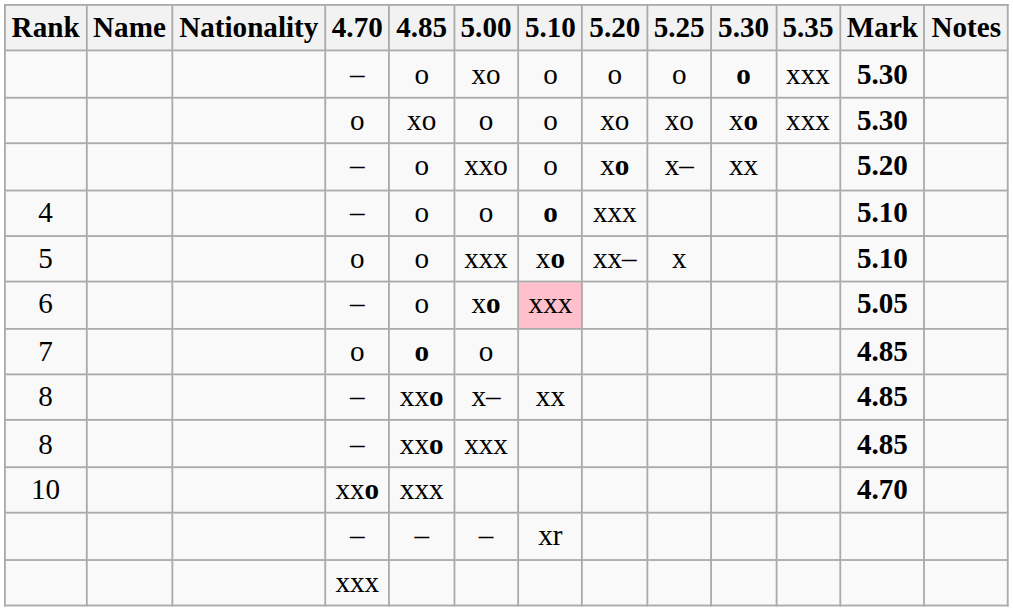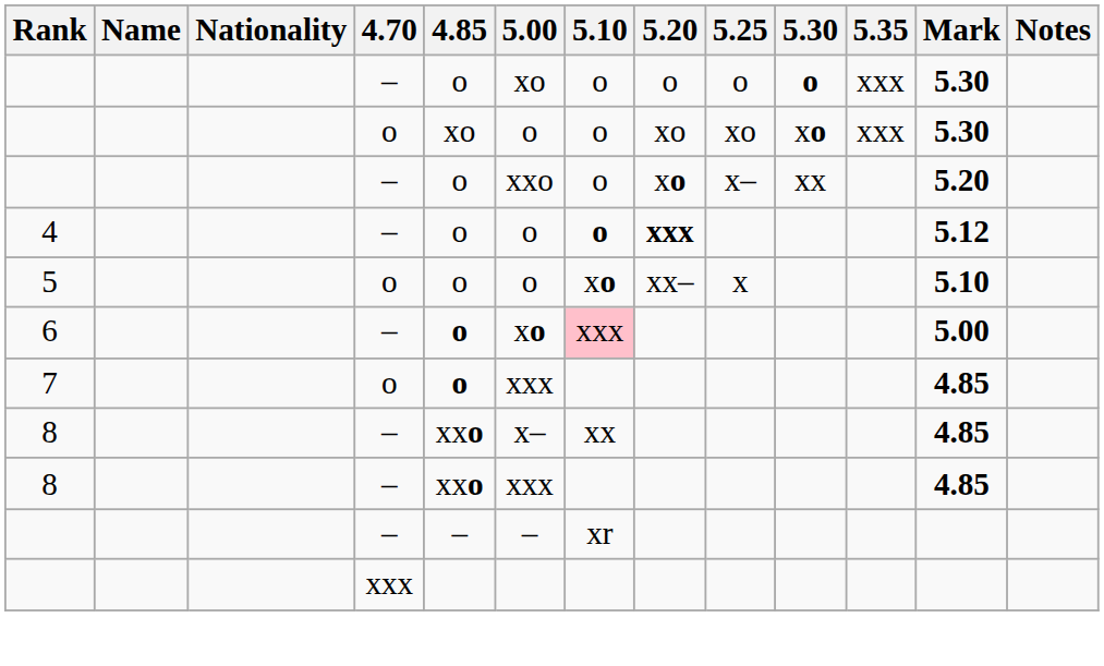 <table class="wikitable sortable" style="text-align:center">
 <tr>
 <th>Rank</th>
 <th>Name</th>
 <th>Nationality</th>
 <th>4.70</th>
 <th>4.85</th>
 <th>5.00</th>
 <th>5.10</th>
 <th>5.20</th>
 <th>5.25</th>
 <th>5.30</th>
 <th>5.35</th>
 <th>Mark</th>
 <th>Notes</th>
 </tr>
 <tr>
 <td></td>
 <td align=left></td>
 <td align=left></td>
 <td>–</td>
 <td>o</td>
 <td>xo</td>
 <td>o</td>
 <td>o</td>
 <td>o</td>
 <td><strong>o</strong></td>
 <td>xxx</td>
 <td><strong>5.30</strong></td>
 <td></td>
 </tr>
 <tr>
 <td></td>
 <td align=left></td>
 <td align=left></td>
 <td>o</td>
 <td>xo</td>
 <td>o</td>
 <td>o</td>
 <td>xo</td>
 <td>xo</td>
 <td>x<strong>o</strong></td>
 <td>xxx</td>
 <td><strong>5.30</strong></td>
 <td></td>
 </tr>
 <tr>
 <td></td>
 <td align=left></td>
 <td align=left></td>
 <td>–</td>
 <td>o</td>
 <td>xxo</td>
 <td>o</td>
 <td>x<strong>o</strong></td>
 <td>x–</td>
 <td>xx</td>
 <td></td>
 <td><strong>5.20</strong></td>
 <td></td>
 </tr>
 <tr>
 <td>4</td>
 <td align=left></td>
 <td align=left></td>
 <td>–</td>
 <td>o</td>
 <td>o</td>
 <td><strong>o</strong></td>
-<td>xxx</td>
+<td><strong>xxx</strong></td>
 <td></td>
 <td></td>
 <td></td>
-<td><strong>5.10</strong></td>
+<td><strong>5.12</strong></td>
 <td></td>
 </tr>
 <tr>
 <td>5</td>
 <td align=left></td>
 <td align=left></td>
 <td>o</td>
 <td>o</td>
-<td>xxx</td>
+<td>o</td>
 <td>x<strong>o</strong></td>
 <td>xx–</td>
 <td>x</td>
 <td></td>
 <td></td>
 <td><strong>5.10</strong></td>
 <td></td>
 </tr>
 <tr>
 <td>6</td>
 <td align=left></td>
 <td align=left></td>
 <td>–</td>
-<td>o</td>
+<td><strong>o</strong></td>
 <td>x<strong>o</strong></td>
 <td style="background: pink;">xxx</td>
 <td></td>
 <td></td>
 <td></td>
 <td></td>
-<td><strong>5.05</strong></td>
+<td><strong>5.00</strong></td>
 <td></td>
 </tr>
 <tr>
 <td>7</td>
 <td align=left></td>
 <td align=left></td>
 <td>o</td>
 <td><strong>o</strong></td>
-<td>o</td>
+<td>xxx</td>
 <td></td>
 <td></td>
 <td></td>
 <td></td>
 <td></td>
 <td><strong>4.85</strong></td>
 <td></td>
 </tr>
 <tr>
 <td>8</td>
 <td align=left></td>
 <td align=left></td>
 <td>–</td>
 <td>xx<strong>o</strong></td>
 <td>x–</td>
 <td>xx</td>
 <td></td>
 <td></td>
 <td></td>
 <td></td>
 <td><strong>4.85</strong></td>
 <td></td>
 </tr>
 <tr>
 <td>8</td>
 <td align=left></td>
 <td align=left></td>
 <td>–</td>
 <td>xx<strong>o</strong></td>
 <td>xxx</td>
 <td></td>
 <td></td>
 <td></td>
 <td></td>
 <td></td>
 <td><strong>4.85</strong></td>
 <td></td>
 </tr>
 <tr>
-<td>10</td>
-<td align=left></td>
-<td align=left></td>
-<td>xx<strong>o</strong></td>
-<td>xxx</td>
-<td></td>
-<td></td>
-<td></td>
-<td></td>
-<td></td>
-<td></td>
-<td><strong>4.70</strong></td>
-<td></td>
-</tr>
-<tr>
 <td></td>
 <td align=left></td>
 <td align=left></td>
 <td>–</td>
 <td>–</td>
 <td>–</td>
 <td>xr</td>
 <td></td>
 <td></td>
 <td></td>
 <td></td>
 <td><strong></strong></td>
 <td></td>
 </tr>
 <tr>
 <td></td>
 <td align=left></td>
 <td align=left></td>
 <td>xxx</td>
 <td></td>
 <td></td>
 <td></td>
 <td></td>
 <td></td>
 <td></td>
 <td></td>
 <td><strong></strong></td>
 <td></td>
 </tr>
 </table>
